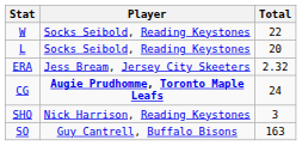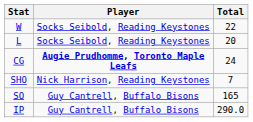 <table class="wikitable" width="40%" style="text-align:center;">
 <tr>
 <th width="5%">Stat</th>
 <th width="60%">Player</th>
 <th width="5%">Total</th>
 </tr>
 <tr>
 <td><a href='#'>W</a></td>
 <td><a href='#'>Socks Seibold</a>, <a href='#'>Reading Keystones</a></td>
 <td>22</td>
 </tr>
 <tr>
 <td><a href='#'>L</a></td>
 <td><a href='#'>Socks Seibold</a>, <a href='#'>Reading Keystones</a></td>
 <td>20</td>
 </tr>
 <tr>
-<td><a href='#'>ERA</a></td>
-<td><a href='#'>Jess Bream</a>, <a href='#'>Jersey City Skeeters</a></td>
-<td>2.32</td>
-</tr>
-<tr>
 <td><a href='#'>CG</a></td>
 <td><strong><a href='#'>Augie Prudhomme</a>, <a href='#'>Toronto Maple Leafs</a></strong></td>
 <td>24</td>
 </tr>
 <tr>
 <td><a href='#'>SHO</a></td>
 <td><a href='#'>Nick Harrison</a>, <a href='#'>Reading Keystones</a></td>
-<td>3</td>
+<td>7</td>
 </tr>
 <tr>
 <td><a href='#'>SO</a></td>
 <td><a href='#'>Guy Cantrell</a>, <a href='#'>Buffalo Bisons</a></td>
-<td>163</td>
+<td>165</td>
+</tr>
+<tr>
+<td><a href='#'>IP</a></td>
+<td><a href='#'>Guy Cantrell</a>, <a href='#'>Buffalo Bisons</a></td>
+<td>290.0</td>
 </tr>
 </table>
